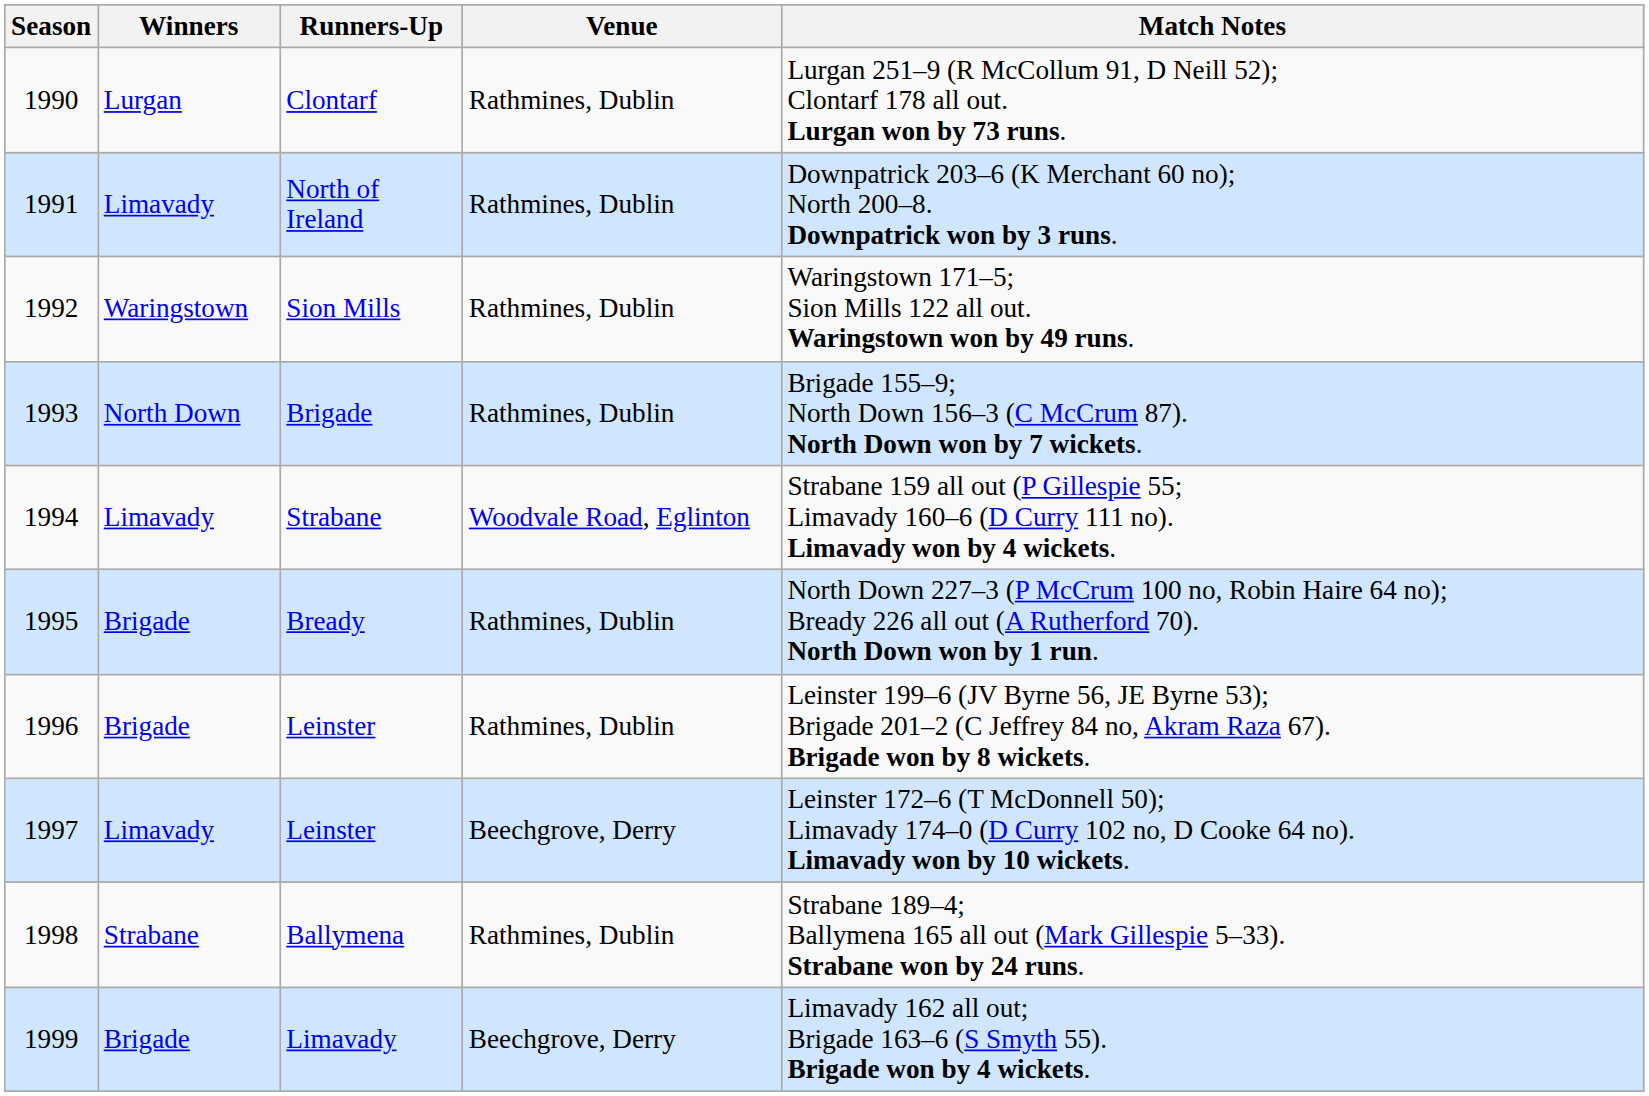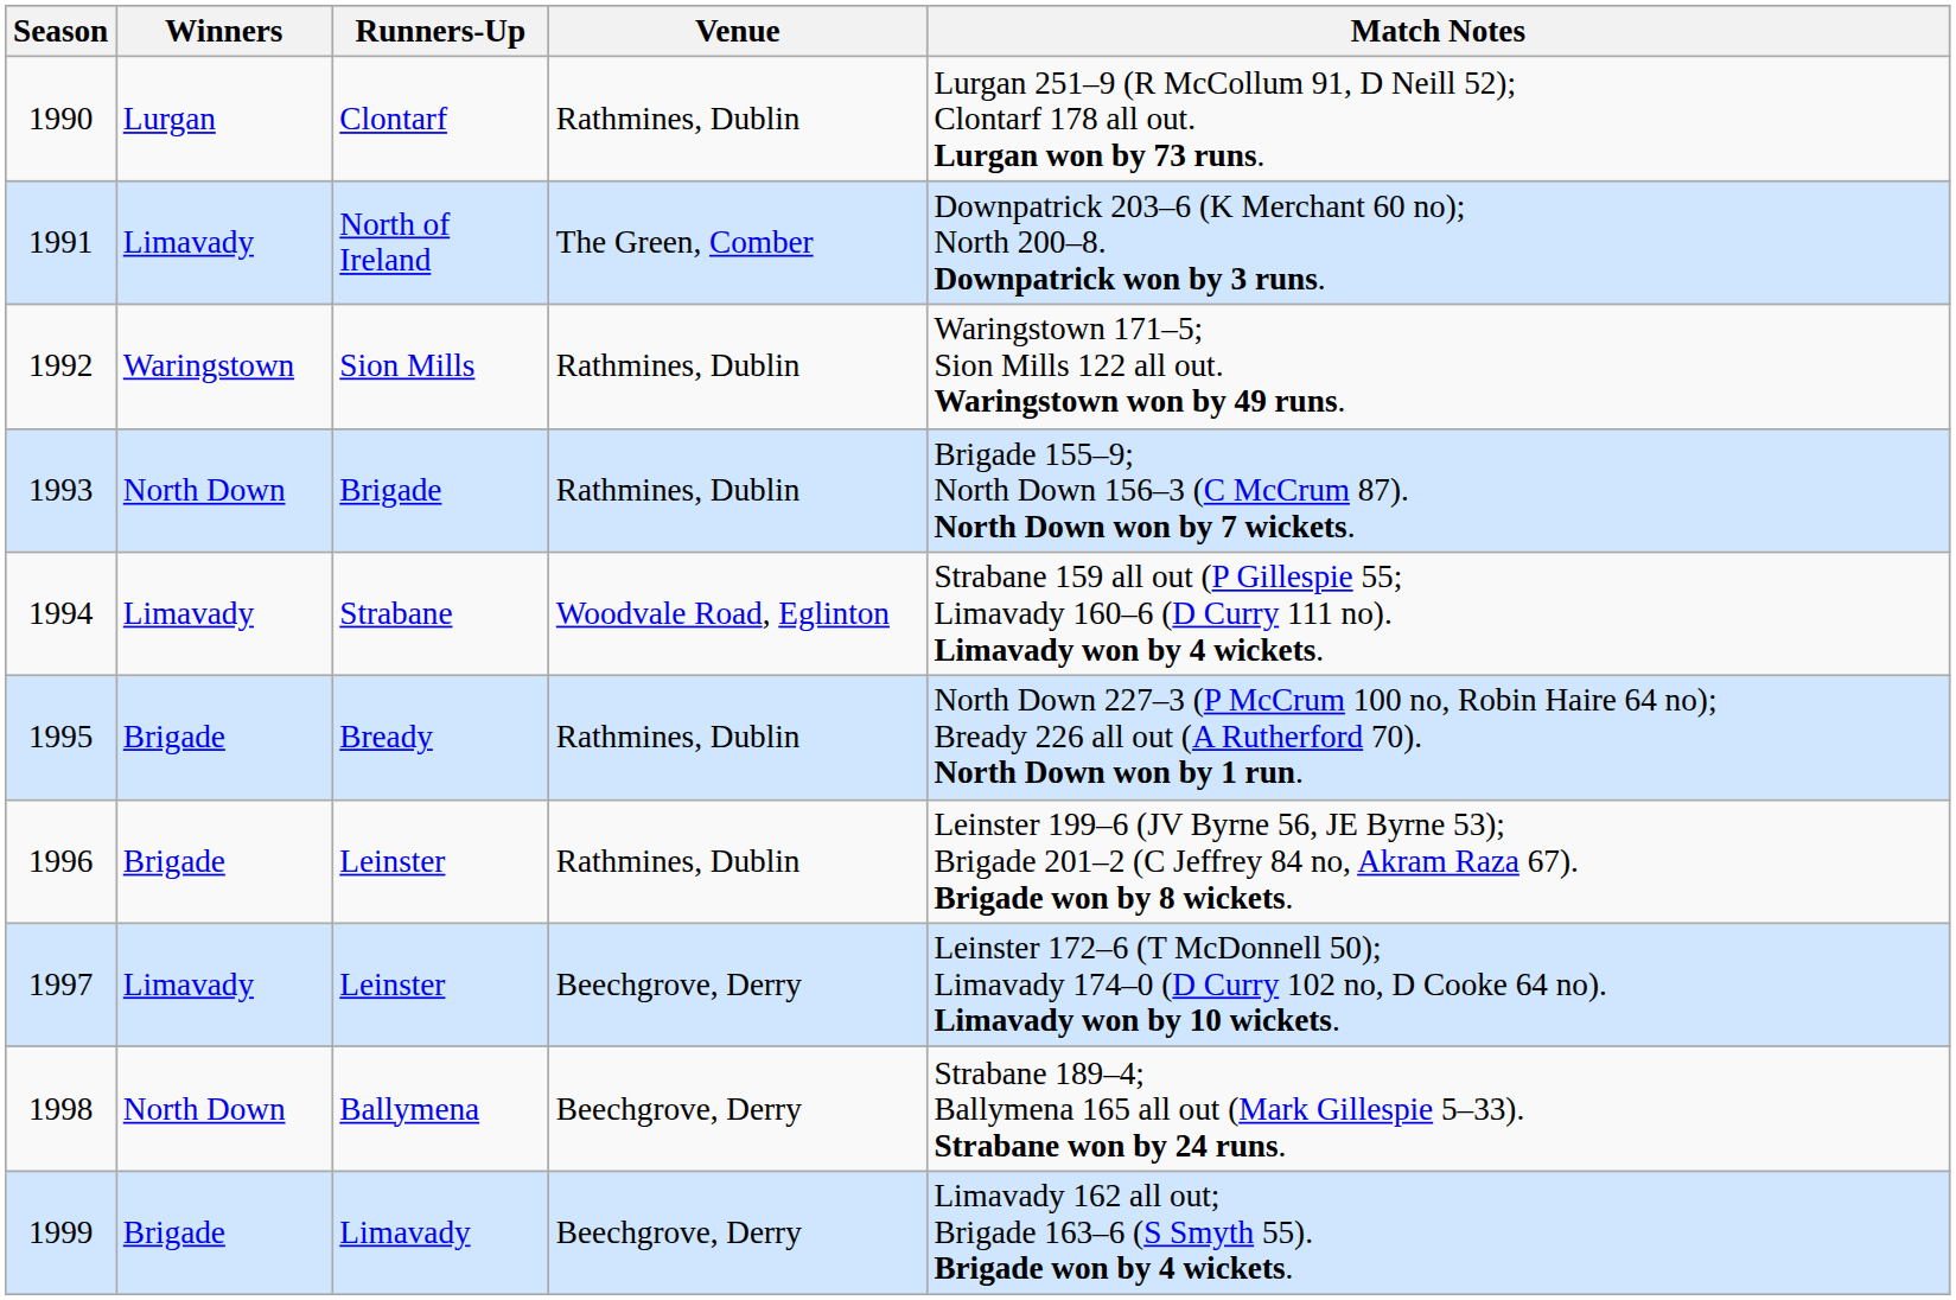 <table class="wikitable">
 <tr>
 <th>Season</th>
 <th style="width:100px;">Winners</th>
 <th style="width:100px;">Runners-Up</th>
 <th style="width:180px;">Venue</th>
 <th style="width:500px;">Match Notes</th>
 </tr>
 <tr>
 <td style="text-align:center;">1990</td>
 <td><a href='#'>Lurgan</a></td>
 <td><a href='#'>Clontarf</a></td>
 <td>Rathmines, Dublin</td>
 <td>Lurgan 251–9 (R McCollum 91, D Neill 52);<br>Clontarf 178 all out.<br><strong>Lurgan won by 73 runs</strong>.</td>
 </tr>
 <tr style="background: #D0E6FF;">
 <td style="text-align:center;">1991</td>
 <td><a href='#'>Limavady</a></td>
 <td><a href='#'>North of Ireland</a></td>
-<td>Rathmines, Dublin</td>
+<td>The Green, <a href='#'>Comber</a></td>
 <td>Downpatrick 203–6 (K Merchant 60 no);<br>North 200–8.<br><strong>Downpatrick won by 3 runs</strong>.</td>
 </tr>
 <tr>
 <td style="text-align:center;">1992</td>
 <td><a href='#'>Waringstown</a></td>
 <td><a href='#'>Sion Mills</a></td>
 <td>Rathmines, Dublin</td>
 <td>Waringstown 171–5;<br>Sion Mills 122 all out.<br><strong>Waringstown won by 49 runs</strong>.</td>
 </tr>
 <tr style="background: #D0E6FF;">
 <td style="text-align:center;">1993</td>
 <td><a href='#'>North Down</a></td>
 <td><a href='#'>Brigade</a></td>
 <td>Rathmines, Dublin</td>
 <td>Brigade 155–9;<br>North Down 156–3 (<a href='#'>C McCrum</a> 87).<br><strong>North Down won by 7 wickets</strong>.</td>
 </tr>
 <tr>
 <td style="text-align:center;">1994</td>
 <td><a href='#'>Limavady</a></td>
 <td><a href='#'>Strabane</a></td>
 <td><a href='#'>Woodvale Road</a>, <a href='#'>Eglinton</a></td>
 <td>Strabane 159 all out (<a href='#'>P Gillespie</a> 55;<br>Limavady 160–6 (<a href='#'>D Curry</a> 111 no).<br><strong>Limavady won by 4 wickets</strong>.</td>
 </tr>
 <tr style="background: #D0E6FF;">
 <td style="text-align:center;">1995</td>
 <td><a href='#'>Brigade</a></td>
 <td><a href='#'>Bready</a></td>
 <td>Rathmines, Dublin</td>
 <td>North Down 227–3 (<a href='#'>P McCrum</a> 100 no, Robin Haire 64 no);<br>Bready 226 all out (<a href='#'>A Rutherford</a> 70).<br><strong>North Down won by 1 run</strong>.</td>
 </tr>
 <tr>
 <td style="text-align:center;">1996</td>
 <td><a href='#'>Brigade</a></td>
 <td><a href='#'>Leinster</a></td>
 <td>Rathmines, Dublin</td>
 <td>Leinster 199–6 (JV Byrne 56, JE Byrne 53);<br>Brigade 201–2 (C Jeffrey 84 no, <a href='#'>Akram Raza</a> 67).<br><strong>Brigade won by 8 wickets</strong>.</td>
 </tr>
 <tr style="background: #D0E6FF;">
 <td style="text-align:center;">1997</td>
 <td><a href='#'>Limavady</a></td>
 <td><a href='#'>Leinster</a></td>
 <td>Beechgrove, Derry</td>
 <td>Leinster 172–6 (T McDonnell 50);<br>Limavady 174–0 (<a href='#'>D Curry</a> 102 no, D Cooke 64 no).<br><strong>Limavady won by 10 wickets</strong>.</td>
 </tr>
 <tr>
 <td style="text-align:center;">1998</td>
-<td><a href='#'>Strabane</a></td>
+<td><a href='#'>North Down</a></td>
 <td><a href='#'>Ballymena</a></td>
-<td>Rathmines, Dublin</td>
+<td>Beechgrove, Derry</td>
 <td>Strabane 189–4;<br>Ballymena 165 all out (<a href='#'>Mark Gillespie</a> 5–33).<br><strong>Strabane won by 24 runs</strong>.</td>
 </tr>
 <tr style="background: #D0E6FF;">
 <td style="text-align:center;">1999</td>
 <td><a href='#'>Brigade</a></td>
 <td><a href='#'>Limavady</a></td>
 <td>Beechgrove, Derry</td>
 <td>Limavady 162 all out;<br>Brigade 163–6 (<a href='#'>S Smyth</a> 55).<br><strong>Brigade won by 4 wickets</strong>.</td>
 </tr>
 </table>
